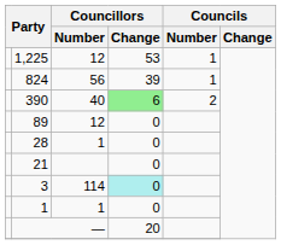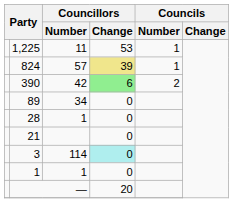 <table class="wikitable" style="text-align:right; font-size:95%;">
 <tr>
 <th colspan="2" rowspan="2">Party</th>
 <th colspan="2">Councillors</th>
 <th colspan="2">Councils</th>
 </tr>
 <tr>
 <th scope="col">Number</th>
 <th scope="col">Change</th>
 <th scope="col">Number</th>
 <th scope="col">Change</th>
 </tr>
 <tr>
 <td></td>
 <td>1,225</td>
-<td>12</td>
+<td>11</td>
 <td>53</td>
 <td>1</td>
 </tr>
 <tr>
 <td></td>
 <td>824</td>
-<td>56</td>
-<td>39</td>
+<td>57</td>
+<td style="background: khaki;">39</td>
 <td>1</td>
 </tr>
 <tr>
 <td></td>
 <td>390</td>
-<td>40</td>
+<td>42</td>
 <td style="background: lightgreen;">6</td>
 <td>2</td>
 </tr>
 <tr>
 <td></td>
 <td>89</td>
-<td>12</td>
+<td>34</td>
 <td>0</td>
 <td></td>
 </tr>
 <tr>
 <td></td>
 <td>28</td>
 <td>1</td>
 <td>0</td>
 <td></td>
 </tr>
 <tr>
 <td></td>
 <td>21</td>
 <td></td>
 <td>0</td>
 <td></td>
 </tr>
 <tr>
 <td></td>
 <td>3</td>
 <td>114</td>
 <td style="background: paleturquoise;">0</td>
 <td></td>
 </tr>
 <tr>
 <td></td>
 <td>1</td>
 <td>1</td>
 <td>0</td>
 <td></td>
 </tr>
 <tr>
 <td></td>
 <td colspan="2">—</td>
 <td>20</td>
 <td></td>
 </tr>
 <tr>
 </tr>
 </table>
